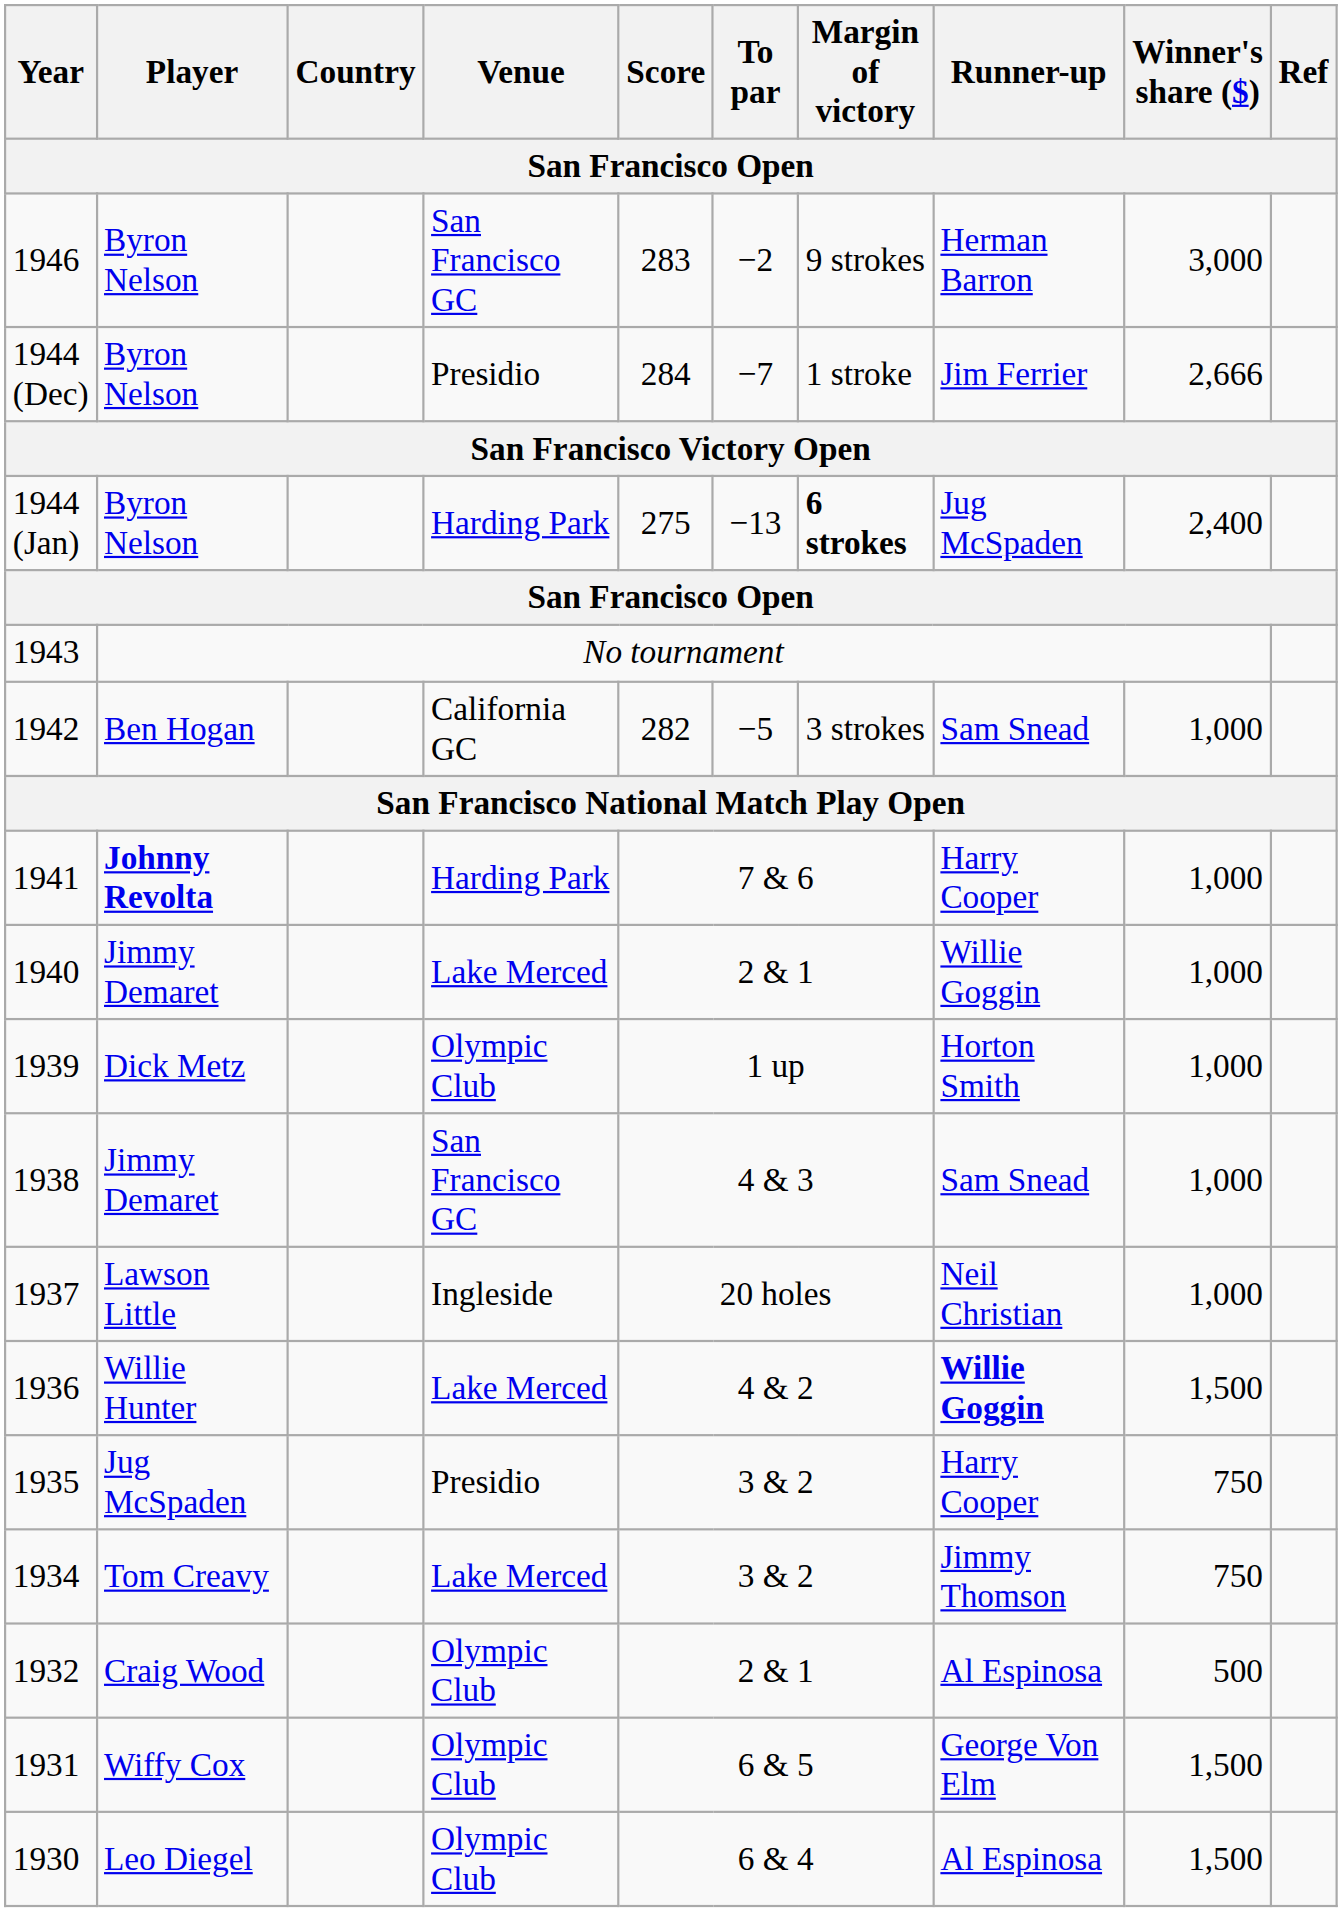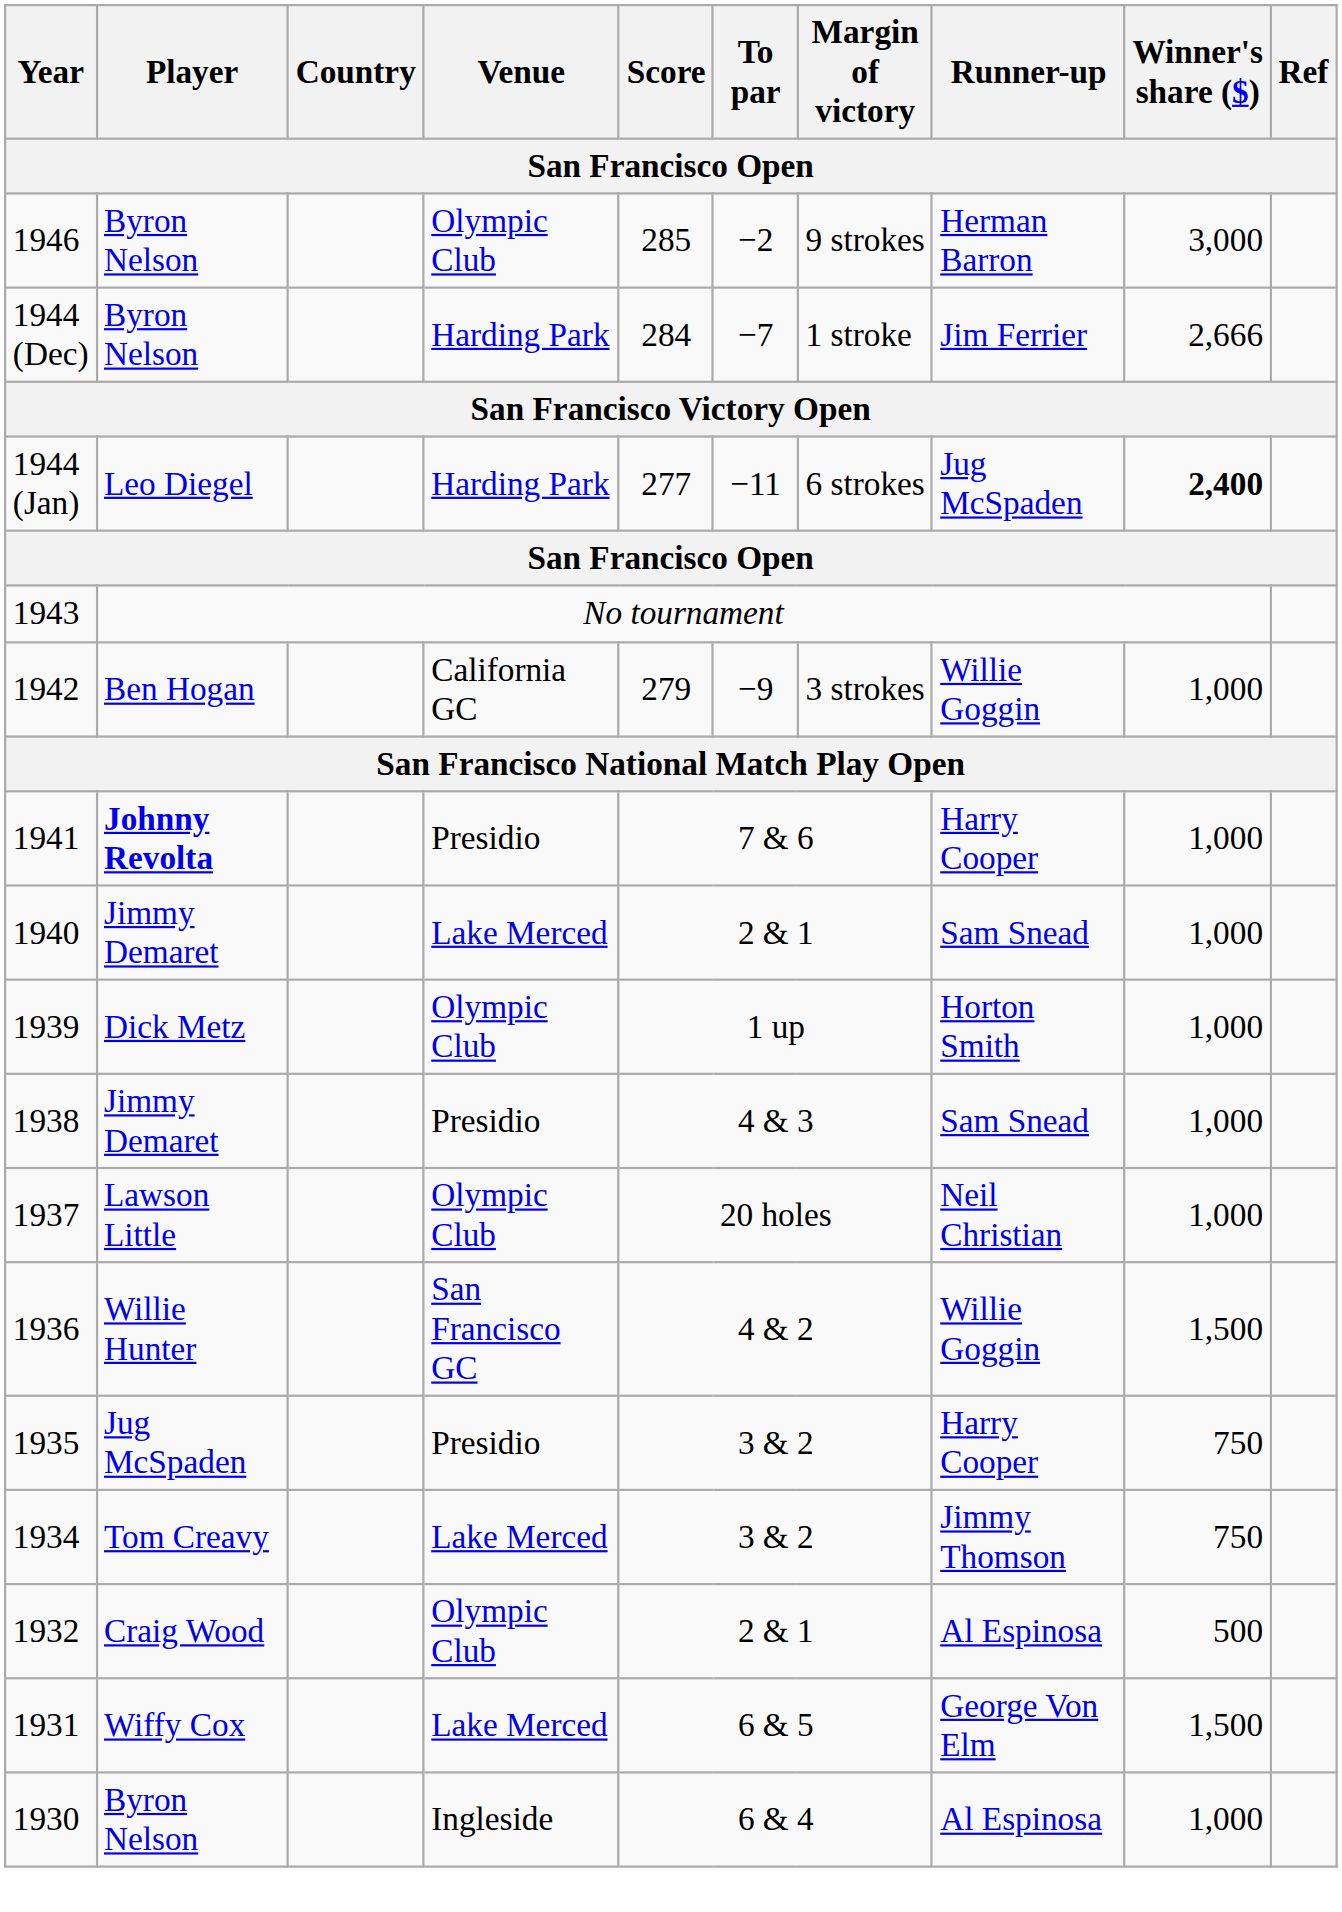 <table class="wikitable" style="font-size:95%">
 <tr>
 <th>Year</th>
 <th>Player</th>
 <th>Country</th>
 <th>Venue</th>
 <th>Score</th>
 <th>To par</th>
 <th>Margin<br>of victory</th>
 <th>Runner-up</th>
 <th>Winner's<br>share (<a href='#'>$</a>)</th>
 <th>Ref</th>
 </tr>
 <tr>
 <th colspan=10>San Francisco Open</th>
 </tr>
 <tr>
 <td>1946</td>
 <td><a href='#'>Byron Nelson</a></td>
 <td></td>
-<td><a href='#'>San Francisco GC</a></td>
-<td align=center>283</td>
+<td><a href='#'>Olympic Club</a></td>
+<td align=center>285</td>
 <td align=center>−2</td>
 <td>9 strokes</td>
 <td> <a href='#'>Herman Barron</a></td>
 <td align=right>3,000</td>
 <td></td>
 </tr>
 <tr>
 <td>1944<br>(Dec)</td>
 <td><a href='#'>Byron Nelson</a></td>
 <td></td>
-<td>Presidio</td>
+<td><a href='#'>Harding Park</a></td>
 <td align=center>284</td>
 <td align=center>−7</td>
 <td>1 stroke</td>
 <td> <a href='#'>Jim Ferrier</a></td>
 <td align=right>2,666</td>
 <td></td>
 </tr>
 <tr>
 <th colspan=10>San Francisco Victory Open</th>
 </tr>
 <tr>
 <td>1944<br>(Jan)</td>
-<td><a href='#'>Byron Nelson</a></td>
+<td><a href='#'>Leo Diegel</a></td>
 <td></td>
 <td><a href='#'>Harding Park</a></td>
-<td align=center>275</td>
-<td align=center>−13</td>
-<td><strong>6 strokes</strong></td>
+<td align=center>277</td>
+<td align=center>−11</td>
+<td>6 strokes</td>
 <td> <a href='#'>Jug McSpaden</a></td>
-<td align=right>2,400</td>
+<td align=right><strong>2,400</strong></td>
 <td></td>
 </tr>
 <tr>
 <th colspan=10>San Francisco Open</th>
 </tr>
 <tr>
 <td>1943</td>
 <td align=center colspan=8><em>No tournament</em></td>
 </tr>
 <tr>
 <td>1942</td>
 <td><a href='#'>Ben Hogan</a></td>
 <td></td>
 <td>California GC</td>
-<td align=center>282</td>
-<td align=center>−5</td>
+<td align=center>279</td>
+<td align=center>−9</td>
 <td>3 strokes</td>
-<td> <a href='#'>Sam Snead</a></td>
+<td> <a href='#'>Willie Goggin</a></td>
 <td align=right>1,000</td>
 <td></td>
 </tr>
 <tr>
 <th colspan=10>San Francisco National Match Play Open</th>
 </tr>
 <tr>
 <td>1941</td>
 <td><strong><a href='#'>Johnny Revolta</a></strong></td>
 <td></td>
-<td><a href='#'>Harding Park</a></td>
+<td>Presidio</td>
 <td align=center colspan=3>7 & 6</td>
 <td> <a href='#'>Harry Cooper</a></td>
 <td align=right>1,000</td>
 <td></td>
 </tr>
 <tr>
 <td>1940</td>
 <td><a href='#'>Jimmy Demaret</a></td>
 <td></td>
 <td><a href='#'>Lake Merced</a></td>
 <td align=center colspan=3>2 & 1</td>
-<td> <a href='#'>Willie Goggin</a></td>
+<td> <a href='#'>Sam Snead</a></td>
 <td align=right>1,000</td>
 <td></td>
 </tr>
 <tr>
 <td>1939</td>
 <td><a href='#'>Dick Metz</a></td>
 <td></td>
 <td><a href='#'>Olympic Club</a></td>
 <td align=center colspan=3>1 up</td>
 <td> <a href='#'>Horton Smith</a></td>
 <td align=right>1,000</td>
 <td></td>
 </tr>
 <tr>
 <td>1938</td>
 <td><a href='#'>Jimmy Demaret</a></td>
 <td></td>
-<td><a href='#'>San Francisco GC</a></td>
+<td>Presidio</td>
 <td align=center colspan=3>4 & 3</td>
 <td> <a href='#'>Sam Snead</a></td>
 <td align=right>1,000</td>
 <td></td>
 </tr>
 <tr>
 <td>1937</td>
 <td><a href='#'>Lawson Little</a></td>
 <td></td>
-<td>Ingleside</td>
+<td><a href='#'>Olympic Club</a></td>
 <td align=center colspan=3>20 holes</td>
 <td> <a href='#'>Neil Christian</a></td>
 <td align=right>1,000</td>
 <td></td>
 </tr>
 <tr>
 <td>1936</td>
 <td><a href='#'>Willie Hunter</a></td>
 <td></td>
-<td><a href='#'>Lake Merced</a></td>
+<td><a href='#'>San Francisco GC</a></td>
 <td align=center colspan=3>4 & 2</td>
-<td><strong> <a href='#'>Willie Goggin</a></strong></td>
+<td> <a href='#'>Willie Goggin</a></td>
 <td align=right>1,500</td>
 <td></td>
 </tr>
 <tr>
 <td>1935</td>
 <td><a href='#'>Jug McSpaden</a></td>
 <td></td>
 <td>Presidio</td>
 <td align=center colspan=3>3 & 2</td>
 <td> <a href='#'>Harry Cooper</a></td>
 <td align=right>750</td>
 <td></td>
 </tr>
 <tr>
 <td>1934</td>
 <td><a href='#'>Tom Creavy</a></td>
 <td></td>
 <td><a href='#'>Lake Merced</a></td>
 <td align=center colspan=3>3 & 2</td>
 <td> <a href='#'>Jimmy Thomson</a></td>
 <td align=right>750</td>
 <td></td>
 </tr>
 <tr>
 <td>1932</td>
 <td><a href='#'>Craig Wood</a></td>
 <td></td>
 <td><a href='#'>Olympic Club</a></td>
 <td align=center colspan=3>2 & 1</td>
 <td> <a href='#'>Al Espinosa</a></td>
 <td align=right>500</td>
 <td></td>
 </tr>
 <tr>
 <td>1931</td>
 <td><a href='#'>Wiffy Cox</a></td>
 <td></td>
-<td><a href='#'>Olympic Club</a></td>
+<td><a href='#'>Lake Merced</a></td>
 <td align=center colspan=3>6 & 5</td>
 <td> <a href='#'>George Von Elm</a></td>
 <td align=right>1,500</td>
 <td></td>
 </tr>
 <tr>
 <td>1930</td>
-<td><a href='#'>Leo Diegel</a></td>
+<td><a href='#'>Byron Nelson</a></td>
 <td></td>
-<td><a href='#'>Olympic Club</a></td>
+<td>Ingleside</td>
 <td align=center colspan=3>6 & 4</td>
 <td> <a href='#'>Al Espinosa</a></td>
-<td align=right>1,500</td>
+<td align=right>1,000</td>
 <td></td>
 </tr>
 </table>
